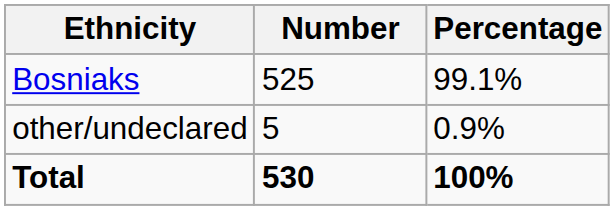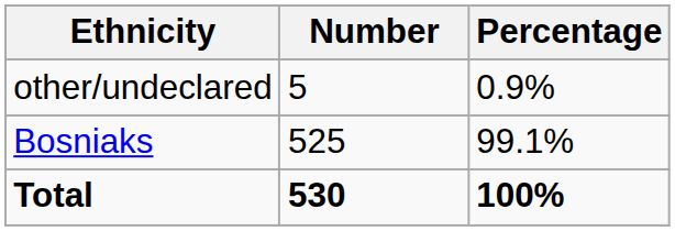 <table class="wikitable">
 <tr>
 <th width="100px">Ethnicity</th>
 <th width="80px">Number</th>
 <th width="80px">Percentage</th>
 </tr>
 <tr>
+<td>other/undeclared</td>
+<td>5</td>
+<td>0.9%</td>
+</tr>
+<tr>
 <td><a href='#'>Bosniaks</a></td>
 <td>525</td>
 <td>99.1%</td>
-</tr>
-<tr>
-<td>other/undeclared</td>
-<td>5</td>
-<td>0.9%</td>
 </tr>
 <tr>
 <td><strong>Total</strong></td>
 <td><strong>530</strong></td>
 <td><strong>100%</strong></td>
 </tr>
 </table>
